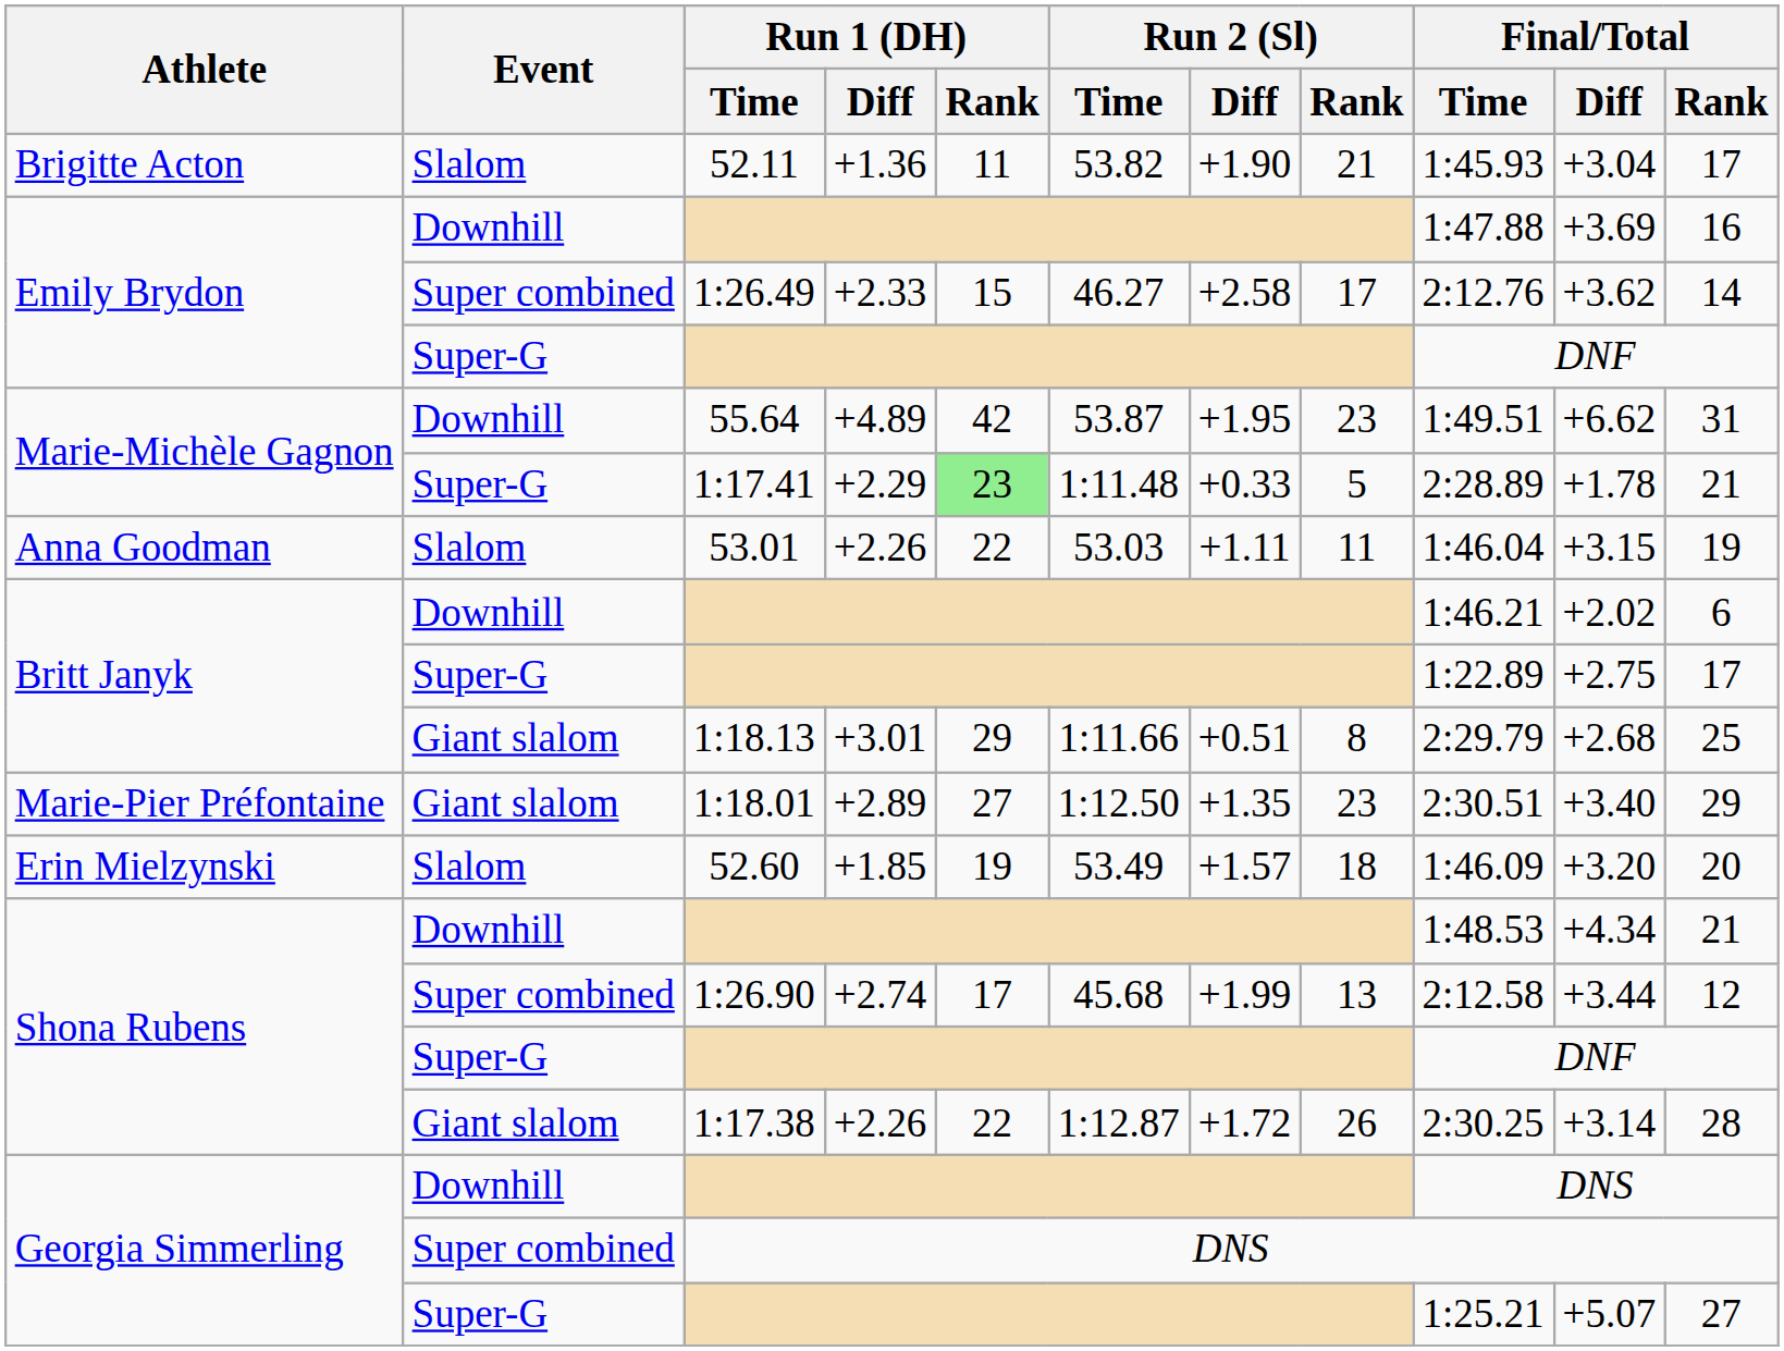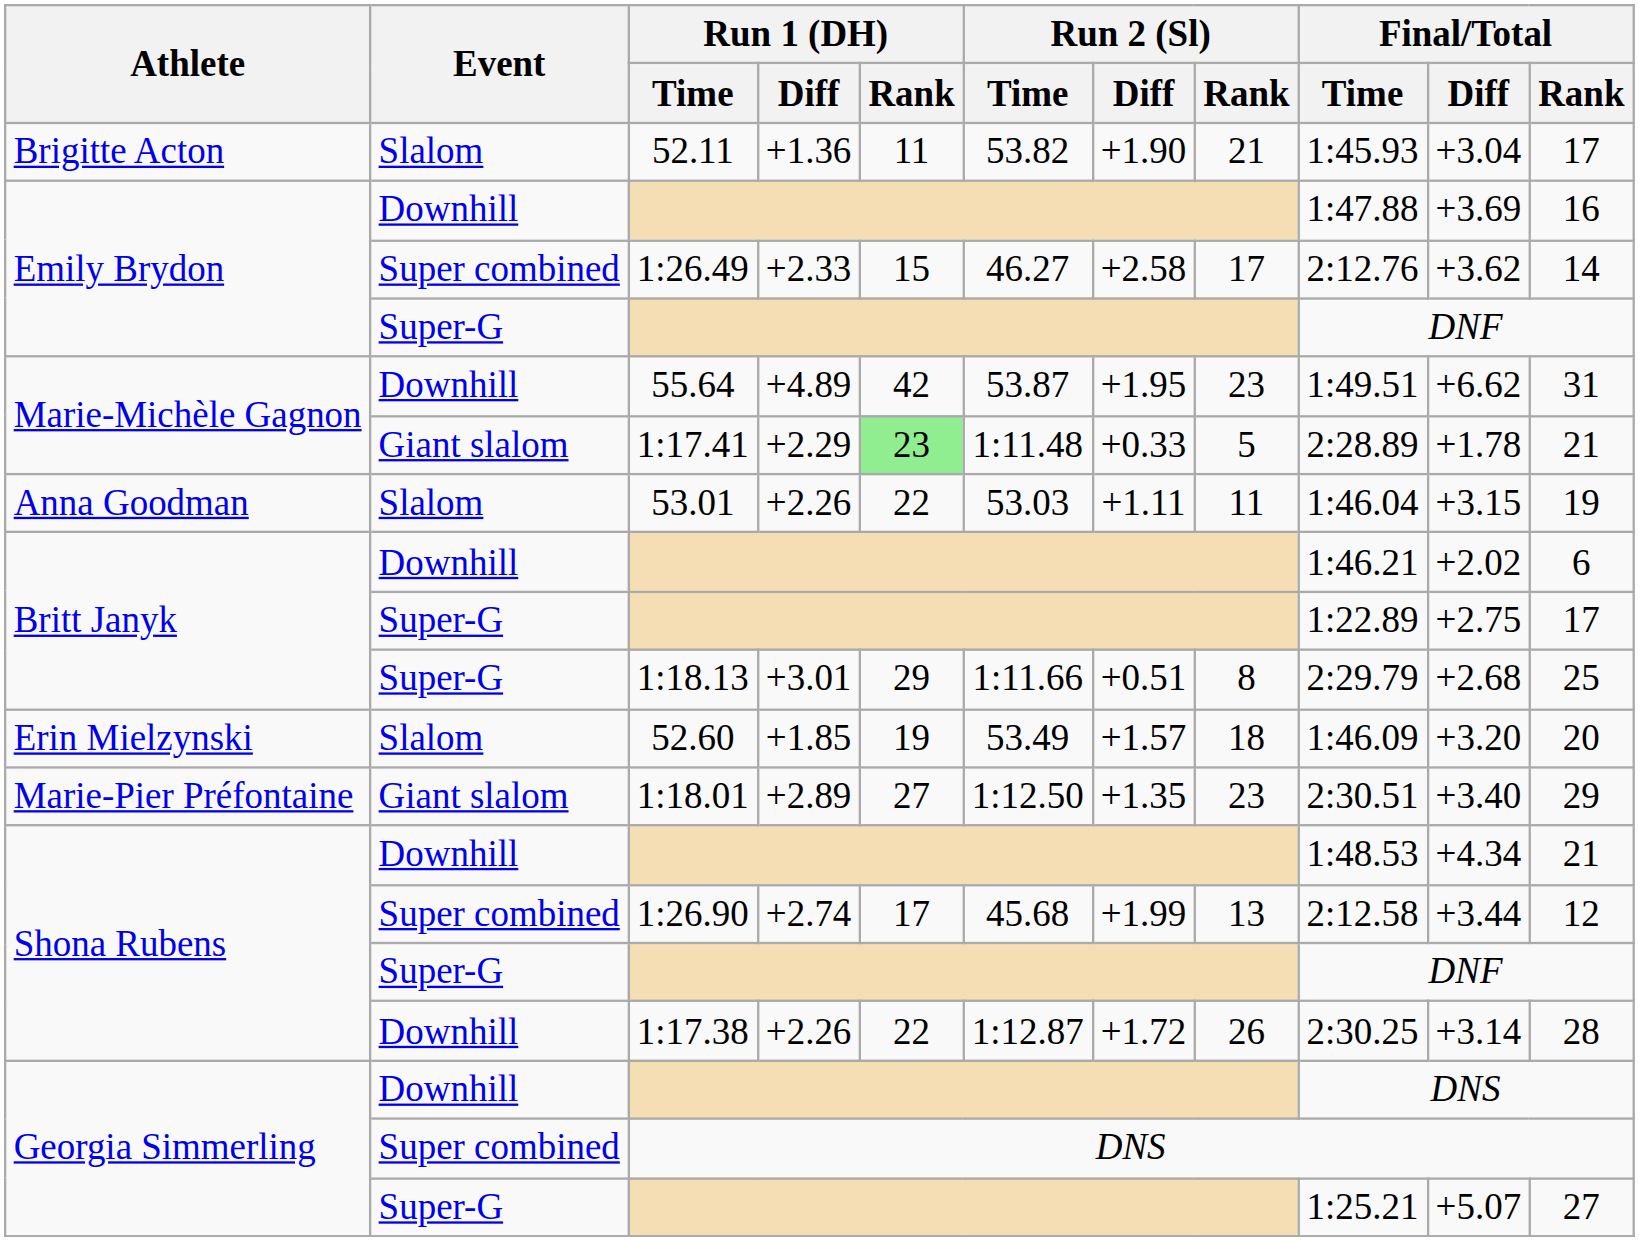 <table class="wikitable">
 <tr>
 <th rowspan="2">Athlete</th>
 <th rowspan="2">Event</th>
 <th colspan="3">Run 1 (DH)</th>
 <th colspan="3">Run 2 (Sl)</th>
 <th colspan="3">Final/Total</th>
 </tr>
 <tr>
 <th>Time</th>
 <th>Diff</th>
 <th>Rank</th>
 <th>Time</th>
 <th>Diff</th>
 <th>Rank</th>
 <th>Time</th>
 <th>Diff</th>
 <th>Rank</th>
 </tr>
 <tr>
 <td><a href='#'>Brigitte Acton</a></td>
 <td><a href='#'>Slalom</a></td>
 <td align="center">52.11</td>
 <td align="center">+1.36</td>
 <td align="center">11</td>
 <td align="center">53.82</td>
 <td align="center">+1.90</td>
 <td align="center">21</td>
 <td align="center">1:45.93</td>
 <td align="center">+3.04</td>
 <td align="center">17</td>
 </tr>
 <tr>
 <td rowspan="3"><a href='#'>Emily Brydon</a></td>
 <td><a href='#'>Downhill</a></td>
 <td colspan="6" bgcolor="wheat"></td>
 <td align="center">1:47.88</td>
 <td align="center">+3.69</td>
 <td align="center">16</td>
 </tr>
 <tr>
 <td><a href='#'>Super combined</a></td>
 <td align="center">1:26.49</td>
 <td align="center">+2.33</td>
 <td align="center">15</td>
 <td align="center">46.27</td>
 <td align="center">+2.58</td>
 <td align="center">17</td>
 <td align="center">2:12.76</td>
 <td align="center">+3.62</td>
 <td align="center">14</td>
 </tr>
 <tr>
 <td><a href='#'>Super-G</a></td>
 <td colspan="6" bgcolor="wheat"></td>
 <td colspan="3" align="center"><em>DNF</em></td>
 </tr>
 <tr>
 <td rowspan="2"><a href='#'>Marie-Michèle Gagnon</a></td>
 <td><a href='#'>Downhill</a></td>
 <td align="center">55.64</td>
 <td align="center">+4.89</td>
 <td align="center">42</td>
 <td align="center">53.87</td>
 <td align="center">+1.95</td>
 <td align="center">23</td>
 <td align="center">1:49.51</td>
 <td align="center">+6.62</td>
 <td align="center">31</td>
 </tr>
 <tr>
-<td><a href='#'>Super-G</a></td>
+<td><a href='#'>Giant slalom</a></td>
 <td align="center">1:17.41</td>
 <td align="center">+2.29</td>
 <td align="center" style="background: lightgreen;">23</td>
 <td align="center">1:11.48</td>
 <td align="center">+0.33</td>
 <td align="center">5</td>
 <td align="center">2:28.89</td>
 <td align="center">+1.78</td>
 <td align="center">21</td>
 </tr>
 <tr>
 <td><a href='#'>Anna Goodman</a></td>
 <td><a href='#'>Slalom</a></td>
 <td align="center">53.01</td>
 <td align="center">+2.26</td>
 <td align="center">22</td>
 <td align="center">53.03</td>
 <td align="center">+1.11</td>
 <td align="center">11</td>
 <td align="center">1:46.04</td>
 <td align="center">+3.15</td>
 <td align="center">19</td>
 </tr>
 <tr>
 <td rowspan="3"><a href='#'>Britt Janyk</a></td>
 <td><a href='#'>Downhill</a></td>
 <td colspan="6" bgcolor="wheat"></td>
 <td align="center">1:46.21</td>
 <td align="center">+2.02</td>
 <td align="center">6</td>
 </tr>
 <tr>
 <td><a href='#'>Super-G</a></td>
 <td colspan="6" bgcolor="wheat"></td>
 <td align="center">1:22.89</td>
 <td align="center">+2.75</td>
 <td align="center">17</td>
 </tr>
 <tr>
-<td><a href='#'>Giant slalom</a></td>
+<td><a href='#'>Super-G</a></td>
 <td align="center">1:18.13</td>
 <td align="center">+3.01</td>
 <td align="center">29</td>
 <td align="center">1:11.66</td>
 <td align="center">+0.51</td>
 <td align="center">8</td>
 <td align="center">2:29.79</td>
 <td align="center">+2.68</td>
 <td align="center">25</td>
+</tr>
+<tr>
+<td><a href='#'>Erin Mielzynski</a></td>
+<td><a href='#'>Slalom</a></td>
+<td align="center">52.60</td>
+<td align="center">+1.85</td>
+<td align="center">19</td>
+<td align="center">53.49</td>
+<td align="center">+1.57</td>
+<td align="center">18</td>
+<td align="center">1:46.09</td>
+<td align="center">+3.20</td>
+<td align="center">20</td>
 </tr>
 <tr>
 <td><a href='#'>Marie-Pier Préfontaine</a></td>
 <td><a href='#'>Giant slalom</a></td>
 <td align="center">1:18.01</td>
 <td align="center">+2.89</td>
 <td align="center">27</td>
 <td align="center">1:12.50</td>
 <td align="center">+1.35</td>
 <td align="center">23</td>
 <td align="center">2:30.51</td>
 <td align="center">+3.40</td>
 <td align="center">29</td>
-</tr>
-<tr>
-<td><a href='#'>Erin Mielzynski</a></td>
-<td><a href='#'>Slalom</a></td>
-<td align="center">52.60</td>
-<td align="center">+1.85</td>
-<td align="center">19</td>
-<td align="center">53.49</td>
-<td align="center">+1.57</td>
-<td align="center">18</td>
-<td align="center">1:46.09</td>
-<td align="center">+3.20</td>
-<td align="center">20</td>
 </tr>
 <tr>
 <td rowspan="4"><a href='#'>Shona Rubens</a></td>
 <td><a href='#'>Downhill</a></td>
 <td colspan="6" bgcolor="wheat"></td>
 <td align="center">1:48.53</td>
 <td align="center">+4.34</td>
 <td align="center">21</td>
 </tr>
 <tr>
 <td><a href='#'>Super combined</a></td>
 <td align="center">1:26.90</td>
 <td align="center">+2.74</td>
 <td align="center">17</td>
 <td align="center">45.68</td>
 <td align="center">+1.99</td>
 <td align="center">13</td>
 <td align="center">2:12.58</td>
 <td align="center">+3.44</td>
 <td align="center">12</td>
 </tr>
 <tr>
 <td><a href='#'>Super-G</a></td>
 <td colspan="6" bgcolor="wheat"></td>
 <td colspan="3" align="center"><em>DNF</em></td>
 </tr>
 <tr>
-<td><a href='#'>Giant slalom</a></td>
+<td><a href='#'>Downhill</a></td>
 <td align="center">1:17.38</td>
 <td align="center">+2.26</td>
 <td align="center">22</td>
 <td align="center">1:12.87</td>
 <td align="center">+1.72</td>
 <td align="center">26</td>
 <td align="center">2:30.25</td>
 <td align="center">+3.14</td>
 <td align="center">28</td>
 </tr>
 <tr>
 <td rowspan="3"><a href='#'>Georgia Simmerling</a></td>
 <td><a href='#'>Downhill</a></td>
 <td colspan="6" bgcolor="wheat"></td>
 <td align="center" colspan="3"><em>DNS</em></td>
 </tr>
 <tr>
 <td><a href='#'>Super combined</a></td>
 <td align="center" colspan="9"><em>DNS</em></td>
 </tr>
 <tr>
 <td><a href='#'>Super-G</a></td>
 <td colspan="6" bgcolor="wheat"></td>
 <td align="center">1:25.21</td>
 <td align="center">+5.07</td>
 <td align="center">27</td>
 </tr>
 <tr>
 </tr>
 </table>
